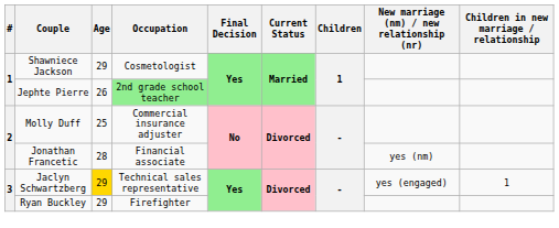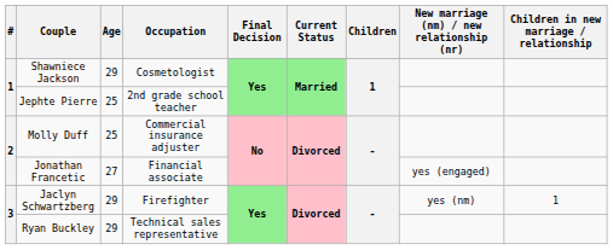 <table class="wikitable plainrowheaders" style="text-align:center; font-size:90%; width:60em;">
 <tr>
 <th>#</th>
 <th>Couple</th>
 <th>Age</th>
 <th>Occupation</th>
 <th>Final Decision</th>
 <th>Current Status</th>
 <th>Children</th>
 <th>New marriage (nm) / new relationship (nr)</th>
 <th>Children in new marriage / relationship</th>
 </tr>
 <tr>
 <th rowspan="2">1</th>
 <td>Shawniece Jackson</td>
 <td>29</td>
 <td>Cosmetologist</td>
 <th rowspan="2" style="background:lightgreen;">Yes</th>
 <th rowspan="2" style="background:lightgreen;">Married</th>
 <th rowspan="2">1</th>
 <td></td>
 <td></td>
 </tr>
 <tr>
 <td>Jephte Pierre</td>
-<td>26</td>
-<td style="background: lightgreen;">2nd grade school teacher</td>
+<td>25</td>
+<td>2nd grade school teacher</td>
 <td></td>
 <td></td>
 </tr>
 <tr>
 <th rowspan="2">2</th>
 <td>Molly Duff</td>
 <td>25</td>
 <td>Commercial insurance adjuster</td>
 <th rowspan="2" style="background:pink;">No</th>
 <th rowspan="2" style="background:pink;">Divorced</th>
 <th rowspan="2">-</th>
 <td></td>
 <td></td>
 </tr>
 <tr>
 <td>Jonathan Francetic</td>
-<td>28</td>
+<td>27</td>
 <td>Financial associate</td>
-<td>yes (nm)</td>
+<td>yes (engaged)</td>
 <td></td>
 </tr>
 <tr>
 <th rowspan="2">3</th>
 <td>Jaclyn Schwartzberg</td>
-<td style="background: gold;">29</td>
-<td>Technical sales representative</td>
+<td>29</td>
+<td>Firefighter</td>
 <th rowspan="2" style="background:lightgreen;">Yes</th>
 <th rowspan="2" style="background:pink;">Divorced</th>
 <th rowspan="2">-</th>
-<td>yes (engaged)</td>
+<td>yes (nm)</td>
 <td>1</td>
 </tr>
 <tr>
 <td>Ryan Buckley</td>
 <td>29</td>
-<td>Firefighter</td>
+<td>Technical sales representative</td>
 <td></td>
 <td></td>
 </tr>
 </table>
